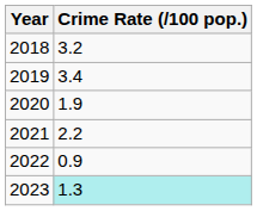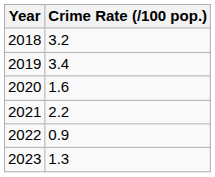 <table class="wikitable">
 <tr>
 <th>Year</th>
 <th>Crime Rate (/100 pop.)</th>
 </tr>
 <tr>
 <td>2018</td>
 <td>3.2</td>
 </tr>
 <tr>
 <td>2019</td>
 <td>3.4</td>
 </tr>
 <tr>
 <td>2020</td>
-<td>1.9</td>
+<td>1.6</td>
 </tr>
 <tr>
 <td>2021</td>
 <td>2.2</td>
 </tr>
 <tr>
 <td>2022</td>
 <td>0.9</td>
 </tr>
 <tr>
 <td>2023</td>
-<td style="background: paleturquoise;">1.3</td>
+<td>1.3</td>
 </tr>
 </table>
